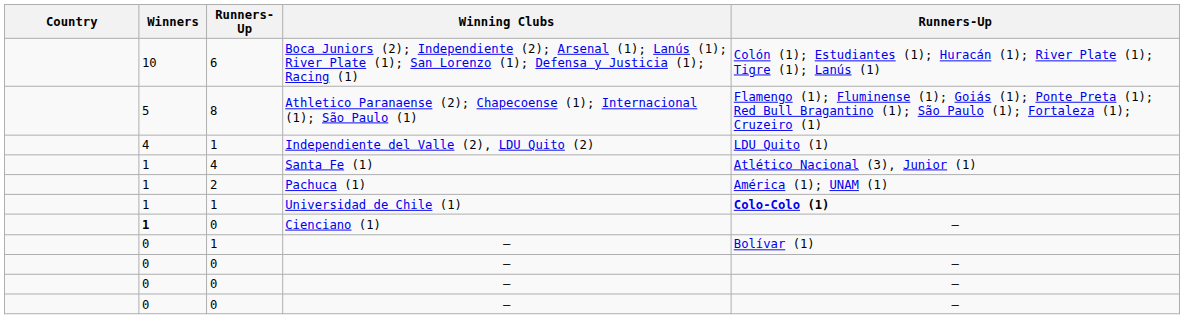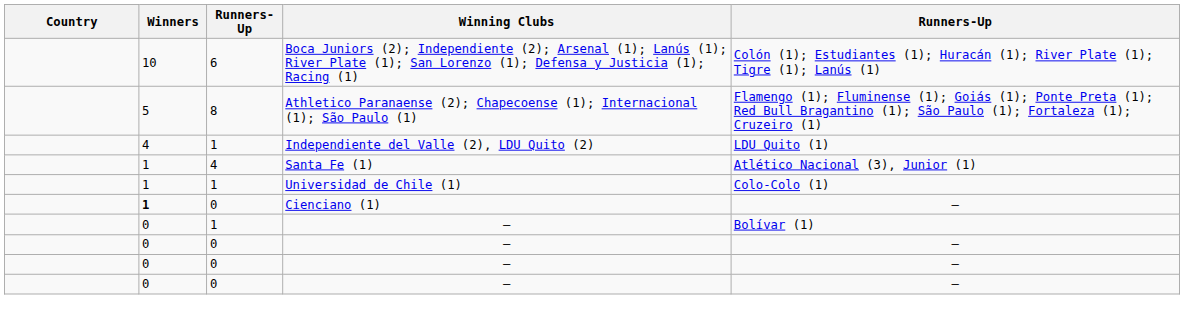 <table class="wikitable sortable">
 <tr>
 <th width=6%>Country</th>
 <th width=1%>Winners</th>
 <th width=1%>Runners-Up</th>
 <th style="width:20%;">Winning Clubs</th>
 <th style="width:20%;">Runners-Up</th>
 </tr>
 <tr>
 <td></td>
 <td>10</td>
 <td>6</td>
 <td><a href='#'>Boca Juniors</a> (2); <a href='#'>Independiente</a> (2); <a href='#'>Arsenal</a> (1); <a href='#'>Lanús</a> (1); <a href='#'>River Plate</a> (1); <a href='#'>San Lorenzo</a> (1); <a href='#'>Defensa y Justicia</a> (1); <a href='#'>Racing</a> (1)</td>
 <td><a href='#'>Colón</a> (1); <a href='#'>Estudiantes</a> (1); <a href='#'>Huracán</a> (1); <a href='#'>River Plate</a> (1); <a href='#'>Tigre</a> (1); <a href='#'>Lanús</a> (1)</td>
 </tr>
 <tr>
 <td></td>
 <td>5</td>
 <td>8</td>
 <td><a href='#'>Athletico Paranaense</a> (2); <a href='#'>Chapecoense</a> (1); <a href='#'>Internacional</a> (1); <a href='#'>São Paulo</a> (1)</td>
 <td><a href='#'>Flamengo</a> (1); <a href='#'>Fluminense</a> (1); <a href='#'>Goiás</a> (1); <a href='#'>Ponte Preta</a> (1); <a href='#'>Red Bull Bragantino</a> (1); <a href='#'>São Paulo</a> (1); <a href='#'>Fortaleza</a> (1); <a href='#'>Cruzeiro</a> (1)</td>
 </tr>
 <tr>
 <td></td>
 <td>4</td>
 <td>1</td>
 <td><a href='#'>Independiente del Valle</a> (2), <a href='#'>LDU Quito</a> (2)</td>
 <td><a href='#'>LDU Quito</a> (1)</td>
 </tr>
 <tr>
 <td></td>
 <td>1</td>
 <td>4</td>
 <td><a href='#'>Santa Fe</a> (1)</td>
 <td><a href='#'>Atlético Nacional</a> (3), <a href='#'>Junior</a> (1)</td>
 </tr>
 <tr>
 <td></td>
 <td>1</td>
-<td>2</td>
-<td><a href='#'>Pachuca</a> (1)</td>
-<td><a href='#'>América</a> (1); <a href='#'>UNAM</a> (1)</td>
-</tr>
-<tr>
-<td></td>
-<td>1</td>
 <td>1</td>
 <td><a href='#'>Universidad de Chile</a> (1)</td>
-<td><strong><a href='#'>Colo-Colo</a> (1)</strong></td>
+<td><a href='#'>Colo-Colo</a> (1)</td>
 </tr>
 <tr>
 <td></td>
 <td><strong>1</strong></td>
 <td>0</td>
 <td><a href='#'>Cienciano</a> (1)</td>
 <td style="text-align:center;">—</td>
 </tr>
 <tr>
 <td></td>
 <td>0</td>
 <td>1</td>
 <td style="text-align:center;">—</td>
 <td><a href='#'>Bolívar</a> (1)</td>
 </tr>
 <tr>
 <td></td>
 <td>0</td>
 <td>0</td>
 <td style="text-align:center;">—</td>
 <td style="text-align:center;">—</td>
 </tr>
 <tr>
 <td></td>
 <td>0</td>
 <td>0</td>
 <td style="text-align:center;">—</td>
 <td style="text-align:center;">—</td>
 </tr>
 <tr>
 <td></td>
 <td>0</td>
 <td>0</td>
 <td style="text-align:center;">—</td>
 <td style="text-align:center;">—</td>
 </tr>
 </table>
